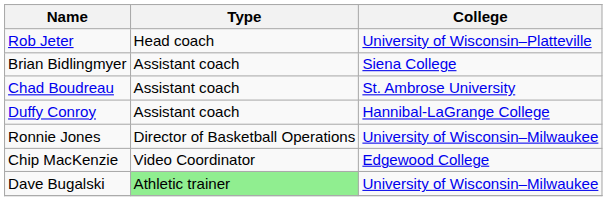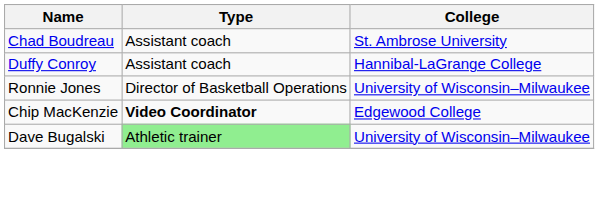 <table class="wikitable" style="font-size: 90%;">
 <tr>
 <th>Name</th>
 <th>Type</th>
 <th>College</th>
-</tr>
-<tr>
-<td><a href='#'>Rob Jeter</a></td>
-<td>Head coach</td>
-<td><a href='#'>University of Wisconsin–Platteville</a></td>
-</tr>
-<tr>
-<td>Brian Bidlingmyer</td>
-<td>Assistant coach</td>
-<td><a href='#'>Siena College</a></td>
 </tr>
 <tr>
 <td><a href='#'>Chad Boudreau</a></td>
 <td>Assistant coach</td>
 <td><a href='#'>St. Ambrose University</a></td>
 </tr>
 <tr>
 <td><a href='#'>Duffy Conroy</a></td>
 <td>Assistant coach</td>
 <td><a href='#'>Hannibal-LaGrange College</a></td>
 </tr>
 <tr>
 <td>Ronnie Jones</td>
 <td>Director of Basketball Operations</td>
 <td><a href='#'>University of Wisconsin–Milwaukee</a></td>
 </tr>
 <tr>
 <td>Chip MacKenzie</td>
-<td>Video Coordinator</td>
+<td><strong>Video Coordinator</strong></td>
 <td><a href='#'>Edgewood College</a></td>
 </tr>
 <tr>
 <td>Dave Bugalski</td>
 <td style="background: lightgreen;">Athletic trainer</td>
 <td><a href='#'>University of Wisconsin–Milwaukee</a></td>
 </tr>
 <tr>
 </tr>
 </table>
